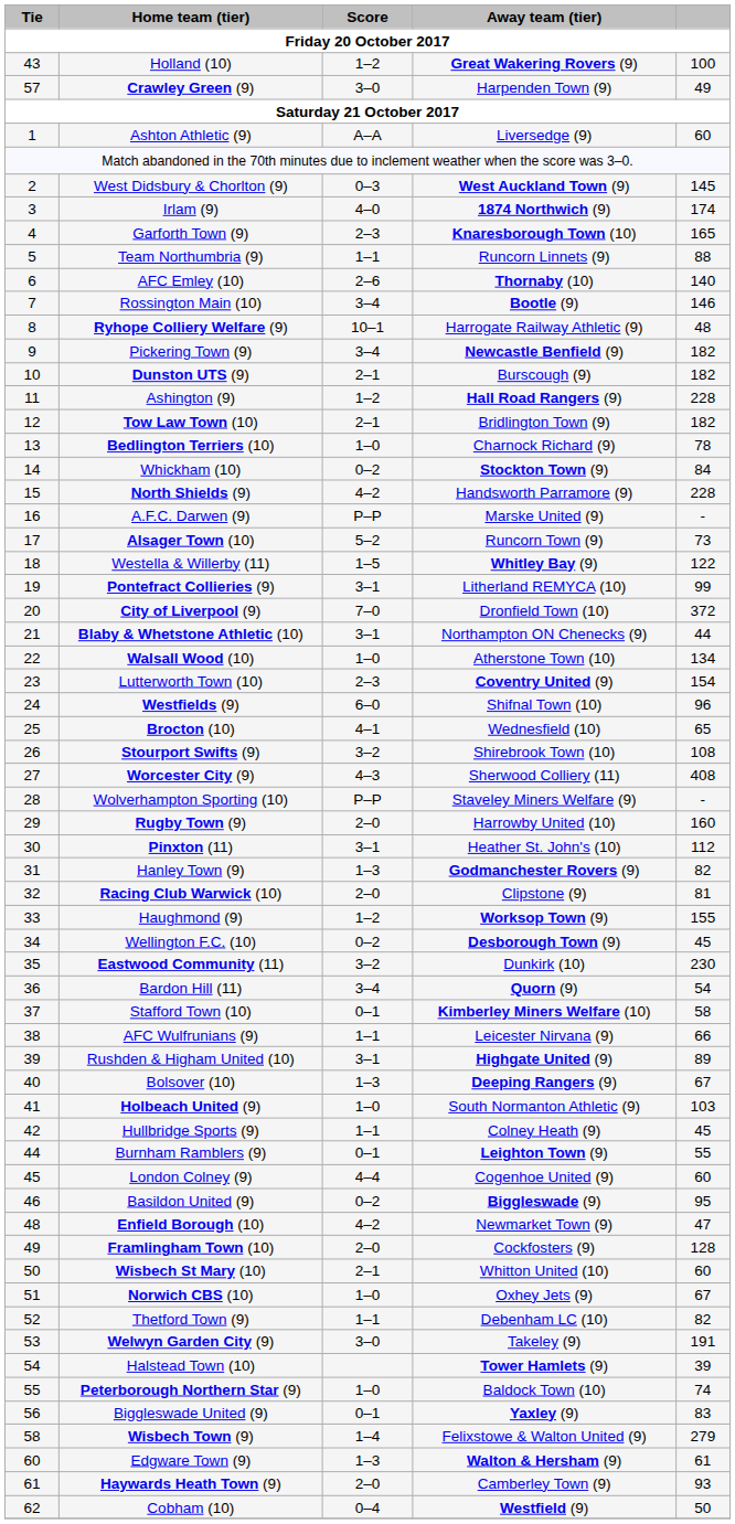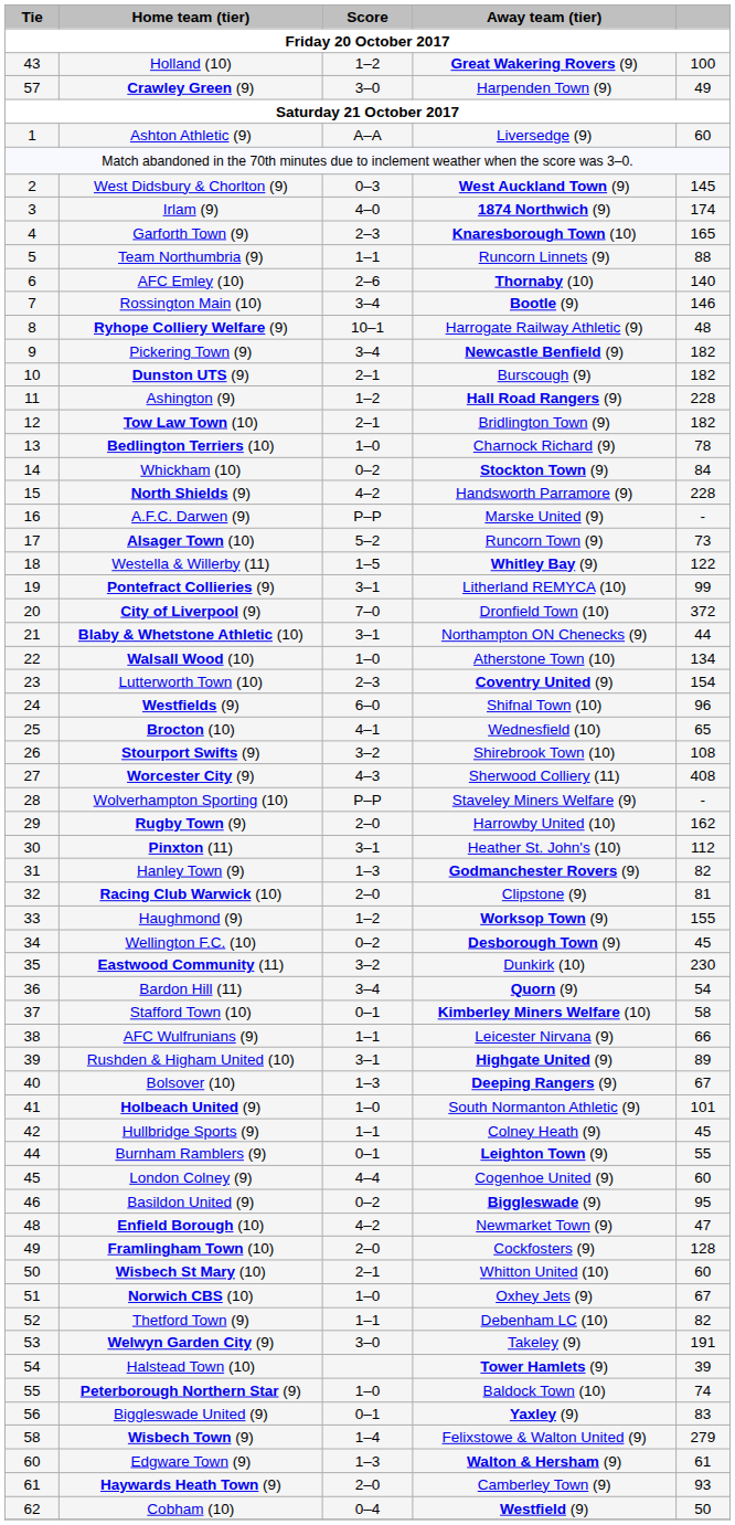 <table class="wikitable" style="width: 700px; background:WhiteSmoke; text-align:center; font-size:90%">
 <tr>
 <td scope="col" style="width:  7.50%; background:silver;"><strong>Tie</strong></td>
 <td scope="col" style="width: 36.25%; background:silver;"><strong>Home team (tier)</strong></td>
 <td scope="col" style="width: 12.50%; background:silver;"><strong>Score</strong></td>
 <td scope="col" style="width: 36.25%; background:silver;"><strong>Away team (tier)</strong></td>
 <td scope="col" style="width:  7.50%; background:silver;"><strong></strong></td>
 </tr>
 <tr>
 <td colspan="5" style= background:White><strong>Friday 20 October 2017</strong></td>
 </tr>
 <tr>
 <td>43</td>
 <td><a href='#'>Holland</a> (10)</td>
 <td>1–2</td>
 <td><strong><a href='#'>Great Wakering Rovers</a></strong> (9)</td>
 <td>100</td>
 </tr>
 <tr>
 <td>57</td>
 <td><strong><a href='#'>Crawley Green</a></strong> (9)</td>
 <td>3–0</td>
 <td><a href='#'>Harpenden Town</a> (9)</td>
 <td>49</td>
 </tr>
 <tr>
 <td colspan="5" style= background:White><strong>Saturday 21 October 2017</strong></td>
 </tr>
 <tr>
 <td>1</td>
 <td><a href='#'>Ashton Athletic</a> (9)</td>
 <td>A–A</td>
 <td><a href='#'>Liversedge</a> (9)</td>
 <td>60</td>
 </tr>
 <tr>
 <td colspan="5" style="background:GhostWhite; height:20px; text-align:center; font-size:90%">Match abandoned in the 70th minutes due to inclement weather when the score was 3–0.</td>
 </tr>
 <tr>
 <td>2</td>
 <td><a href='#'>West Didsbury & Chorlton</a> (9)</td>
 <td>0–3</td>
 <td><strong><a href='#'>West Auckland Town</a></strong> (9)</td>
 <td>145</td>
 </tr>
 <tr>
 <td>3</td>
 <td><a href='#'>Irlam</a> (9)</td>
 <td>4–0</td>
 <td><strong><a href='#'>1874 Northwich</a></strong> (9)</td>
 <td>174</td>
 </tr>
 <tr>
 <td>4</td>
 <td><a href='#'>Garforth Town</a> (9)</td>
 <td>2–3 </td>
 <td><strong><a href='#'>Knaresborough Town</a></strong> (10)</td>
 <td>165</td>
 </tr>
 <tr>
 <td>5</td>
 <td><a href='#'>Team Northumbria</a> (9)</td>
 <td>1–1 </td>
 <td><a href='#'>Runcorn Linnets</a> (9)</td>
 <td>88</td>
 </tr>
 <tr>
 <td>6</td>
 <td><a href='#'>AFC Emley</a> (10)</td>
 <td>2–6</td>
 <td><strong><a href='#'>Thornaby</a></strong> (10)</td>
 <td>140</td>
 </tr>
 <tr>
 <td>7</td>
 <td><a href='#'>Rossington Main</a> (10)</td>
 <td>3–4 </td>
 <td><strong><a href='#'>Bootle</a></strong> (9)</td>
 <td>146</td>
 </tr>
 <tr>
 <td>8</td>
 <td><strong><a href='#'>Ryhope Colliery Welfare</a></strong> (9)</td>
 <td>10–1</td>
 <td><a href='#'>Harrogate Railway Athletic</a> (9)</td>
 <td>48</td>
 </tr>
 <tr>
 <td>9</td>
 <td><a href='#'>Pickering Town</a> (9)</td>
 <td>3–4 </td>
 <td><strong><a href='#'>Newcastle Benfield</a></strong> (9)</td>
 <td>182</td>
 </tr>
 <tr>
 <td>10</td>
 <td><strong><a href='#'>Dunston UTS</a></strong> (9)</td>
 <td>2–1</td>
 <td><a href='#'>Burscough</a> (9)</td>
 <td>182</td>
 </tr>
 <tr>
 <td>11</td>
 <td><a href='#'>Ashington</a> (9)</td>
 <td>1–2</td>
 <td><strong><a href='#'>Hall Road Rangers</a></strong> (9)</td>
 <td>228</td>
 </tr>
 <tr>
 <td>12</td>
 <td><strong><a href='#'>Tow Law Town</a></strong> (10)</td>
 <td>2–1</td>
 <td><a href='#'>Bridlington Town</a> (9)</td>
 <td>182</td>
 </tr>
 <tr>
 <td>13</td>
 <td><strong><a href='#'>Bedlington Terriers</a></strong> (10)</td>
 <td>1–0</td>
 <td><a href='#'>Charnock Richard</a> (9)</td>
 <td>78</td>
 </tr>
 <tr>
 <td>14</td>
 <td><a href='#'>Whickham</a> (10)</td>
 <td>0–2</td>
 <td><strong><a href='#'>Stockton Town</a></strong> (9)</td>
 <td>84</td>
 </tr>
 <tr>
 <td>15</td>
 <td><strong><a href='#'>North Shields</a></strong> (9)</td>
 <td>4–2</td>
 <td><a href='#'>Handsworth Parramore</a> (9)</td>
 <td>228</td>
 </tr>
 <tr>
 <td>16</td>
 <td><a href='#'>A.F.C. Darwen</a> (9)</td>
 <td>P–P</td>
 <td><a href='#'>Marske United</a> (9)</td>
 <td>-</td>
 </tr>
 <tr>
 <td>17</td>
 <td><strong><a href='#'>Alsager Town</a></strong> (10)</td>
 <td>5–2</td>
 <td><a href='#'>Runcorn Town</a> (9)</td>
 <td>73</td>
 </tr>
 <tr>
 <td>18</td>
 <td><a href='#'>Westella & Willerby</a> (11)</td>
 <td>1–5</td>
 <td><strong><a href='#'>Whitley Bay</a></strong> (9)</td>
 <td>122</td>
 </tr>
 <tr>
 <td>19</td>
 <td><strong><a href='#'>Pontefract Collieries</a></strong> (9)</td>
 <td>3–1</td>
 <td><a href='#'>Litherland REMYCA</a> (10)</td>
 <td>99</td>
 </tr>
 <tr>
 <td>20</td>
 <td><strong><a href='#'>City of Liverpool</a></strong> (9)</td>
 <td>7–0</td>
 <td><a href='#'>Dronfield Town</a> (10)</td>
 <td>372</td>
 </tr>
 <tr>
 <td>21</td>
 <td><strong><a href='#'>Blaby & Whetstone Athletic</a></strong> (10)</td>
 <td>3–1</td>
 <td><a href='#'>Northampton ON Chenecks</a> (9)</td>
 <td>44</td>
 </tr>
 <tr>
 <td>22</td>
 <td><strong><a href='#'>Walsall Wood</a></strong> (10)</td>
 <td>1–0</td>
 <td><a href='#'>Atherstone Town</a> (10)</td>
 <td>134</td>
 </tr>
 <tr>
 <td>23</td>
 <td><a href='#'>Lutterworth Town</a> (10)</td>
 <td>2–3</td>
 <td><strong><a href='#'>Coventry United</a></strong> (9)</td>
 <td>154</td>
 </tr>
 <tr>
 <td>24</td>
 <td><strong><a href='#'>Westfields</a></strong> (9)</td>
 <td>6–0</td>
 <td><a href='#'>Shifnal Town</a> (10)</td>
 <td>96</td>
 </tr>
 <tr>
 <td>25</td>
 <td><strong><a href='#'>Brocton</a></strong> (10)</td>
 <td>4–1</td>
 <td><a href='#'>Wednesfield</a> (10)</td>
 <td>65</td>
 </tr>
 <tr>
 <td>26</td>
 <td><strong><a href='#'>Stourport Swifts</a></strong> (9)</td>
 <td>3–2</td>
 <td><a href='#'>Shirebrook Town</a> (10)</td>
 <td>108</td>
 </tr>
 <tr>
 <td>27</td>
 <td><strong><a href='#'>Worcester City</a></strong> (9)</td>
 <td>4–3</td>
 <td><a href='#'>Sherwood Colliery</a> (11)</td>
 <td>408</td>
 </tr>
 <tr>
 <td>28</td>
 <td><a href='#'>Wolverhampton Sporting</a> (10)</td>
 <td>P–P</td>
 <td><a href='#'>Staveley Miners Welfare</a> (9)</td>
 <td>-</td>
 </tr>
 <tr>
 <td>29</td>
 <td><strong><a href='#'>Rugby Town</a></strong> (9)</td>
 <td>2–0 </td>
 <td><a href='#'>Harrowby United</a> (10)</td>
-<td>160</td>
+<td>162</td>
 </tr>
 <tr>
 <td>30</td>
 <td><strong><a href='#'>Pinxton</a></strong> (11)</td>
 <td>3–1</td>
 <td><a href='#'>Heather St. John's</a> (10)</td>
 <td>112</td>
 </tr>
 <tr>
 <td>31</td>
 <td><a href='#'>Hanley Town</a> (9)</td>
 <td>1–3</td>
 <td><strong><a href='#'>Godmanchester Rovers</a></strong> (9)</td>
 <td>82</td>
 </tr>
 <tr>
 <td>32</td>
 <td><strong><a href='#'>Racing Club Warwick</a></strong> (10)</td>
 <td>2–0</td>
 <td><a href='#'>Clipstone</a> (9)</td>
 <td>81</td>
 </tr>
 <tr>
 <td>33</td>
 <td><a href='#'>Haughmond</a> (9)</td>
 <td>1–2</td>
 <td><strong><a href='#'>Worksop Town</a></strong> (9)</td>
 <td>155</td>
 </tr>
 <tr>
 <td>34</td>
 <td><a href='#'>Wellington F.C.</a> (10)</td>
 <td>0–2</td>
 <td><strong><a href='#'>Desborough Town</a></strong> (9)</td>
 <td>45</td>
 </tr>
 <tr>
 <td>35</td>
 <td><strong><a href='#'>Eastwood Community</a></strong> (11)</td>
 <td>3–2</td>
 <td><a href='#'>Dunkirk</a> (10)</td>
 <td>230</td>
 </tr>
 <tr>
 <td>36</td>
 <td><a href='#'>Bardon Hill</a> (11)</td>
 <td>3–4</td>
 <td><strong><a href='#'>Quorn</a></strong> (9)</td>
 <td>54</td>
 </tr>
 <tr>
 <td>37</td>
 <td><a href='#'>Stafford Town</a> (10)</td>
 <td>0–1</td>
 <td><strong><a href='#'>Kimberley Miners Welfare</a></strong> (10)</td>
 <td>58</td>
 </tr>
 <tr>
 <td>38</td>
 <td><a href='#'>AFC Wulfrunians</a> (9)</td>
 <td>1–1 </td>
 <td><a href='#'>Leicester Nirvana</a> (9)</td>
 <td>66</td>
 </tr>
 <tr>
 <td>39</td>
 <td><a href='#'>Rushden & Higham United</a> (10)</td>
 <td>3–1</td>
 <td><strong><a href='#'>Highgate United</a></strong> (9)</td>
 <td>89</td>
 </tr>
 <tr>
 <td>40</td>
 <td><a href='#'>Bolsover</a> (10)</td>
 <td>1–3</td>
 <td><strong><a href='#'>Deeping Rangers</a></strong> (9)</td>
 <td>67</td>
 </tr>
 <tr>
 <td>41</td>
 <td><strong><a href='#'>Holbeach United</a></strong> (9)</td>
 <td>1–0</td>
 <td><a href='#'>South Normanton Athletic</a> (9)</td>
-<td>103</td>
+<td>101</td>
 </tr>
 <tr>
 <td>42</td>
 <td><a href='#'>Hullbridge Sports</a> (9)</td>
 <td>1–1 </td>
 <td><a href='#'>Colney Heath</a> (9)</td>
 <td>45</td>
 </tr>
 <tr>
 <td>44</td>
 <td><a href='#'>Burnham Ramblers</a> (9)</td>
 <td>0–1</td>
 <td><strong><a href='#'>Leighton Town</a></strong> (9)</td>
 <td>55</td>
 </tr>
 <tr>
 <td>45</td>
 <td><a href='#'>London Colney</a> (9)</td>
 <td>4–4 </td>
 <td><a href='#'>Cogenhoe United</a> (9)</td>
 <td>60</td>
 </tr>
 <tr>
 <td>46</td>
 <td><a href='#'>Basildon United</a> (9)</td>
 <td>0–2</td>
 <td><strong><a href='#'>Biggleswade</a></strong> (9)</td>
 <td>95</td>
 </tr>
 <tr>
 <td>48</td>
 <td><strong><a href='#'>Enfield Borough</a></strong> (10)</td>
 <td>4–2 </td>
 <td><a href='#'>Newmarket Town</a> (9)</td>
 <td>47</td>
 </tr>
 <tr>
 <td>49</td>
 <td><strong><a href='#'>Framlingham Town</a></strong> (10)</td>
 <td>2–0</td>
 <td><a href='#'>Cockfosters</a> (9)</td>
 <td>128</td>
 </tr>
 <tr>
 <td>50</td>
 <td><strong><a href='#'>Wisbech St Mary</a></strong> (10)</td>
 <td>2–1</td>
 <td><a href='#'>Whitton United</a> (10)</td>
 <td>60</td>
 </tr>
 <tr>
 <td>51</td>
 <td><strong><a href='#'>Norwich CBS</a></strong> (10)</td>
 <td>1–0</td>
 <td><a href='#'>Oxhey Jets</a> (9)</td>
 <td>67</td>
 </tr>
 <tr>
 <td>52</td>
 <td><a href='#'>Thetford Town</a> (9)</td>
 <td>1–1 </td>
 <td><a href='#'>Debenham LC</a> (10)</td>
 <td>82</td>
 </tr>
 <tr>
 <td>53</td>
 <td><strong><a href='#'>Welwyn Garden City</a></strong> (9)</td>
 <td>3–0</td>
 <td><a href='#'>Takeley</a> (9)</td>
 <td>191</td>
 </tr>
 <tr>
 <td>54</td>
 <td><a href='#'>Halstead Town</a> (10)</td>
 <td></td>
 <td><strong><a href='#'>Tower Hamlets</a></strong> (9)</td>
 <td>39</td>
 </tr>
 <tr>
 <td>55</td>
 <td><strong><a href='#'>Peterborough Northern Star</a></strong> (9)</td>
 <td>1–0</td>
 <td><a href='#'>Baldock Town</a> (10)</td>
 <td>74</td>
 </tr>
 <tr>
 <td>56</td>
 <td><a href='#'>Biggleswade United</a> (9)</td>
 <td>0–1</td>
 <td><strong><a href='#'>Yaxley</a></strong> (9)</td>
 <td>83</td>
 </tr>
 <tr>
 <td>58</td>
 <td><strong><a href='#'>Wisbech Town</a></strong> (9)</td>
 <td>1–4</td>
 <td><a href='#'>Felixstowe & Walton United</a> (9)</td>
 <td>279</td>
 </tr>
 <tr>
 <td>60</td>
 <td><a href='#'>Edgware Town</a> (9)</td>
 <td>1–3</td>
 <td><strong><a href='#'>Walton & Hersham</a></strong> (9)</td>
 <td>61</td>
 </tr>
 <tr>
 <td>61</td>
 <td><strong><a href='#'>Haywards Heath Town</a></strong> (9)</td>
 <td>2–0</td>
 <td><a href='#'>Camberley Town</a> (9)</td>
 <td>93</td>
 </tr>
 <tr>
 <td>62</td>
 <td><a href='#'>Cobham</a> (10)</td>
 <td>0–4</td>
 <td><strong><a href='#'>Westfield</a></strong> (9)</td>
 <td>50</td>
 </tr>
 <tr>
 </tr>
 </table>
